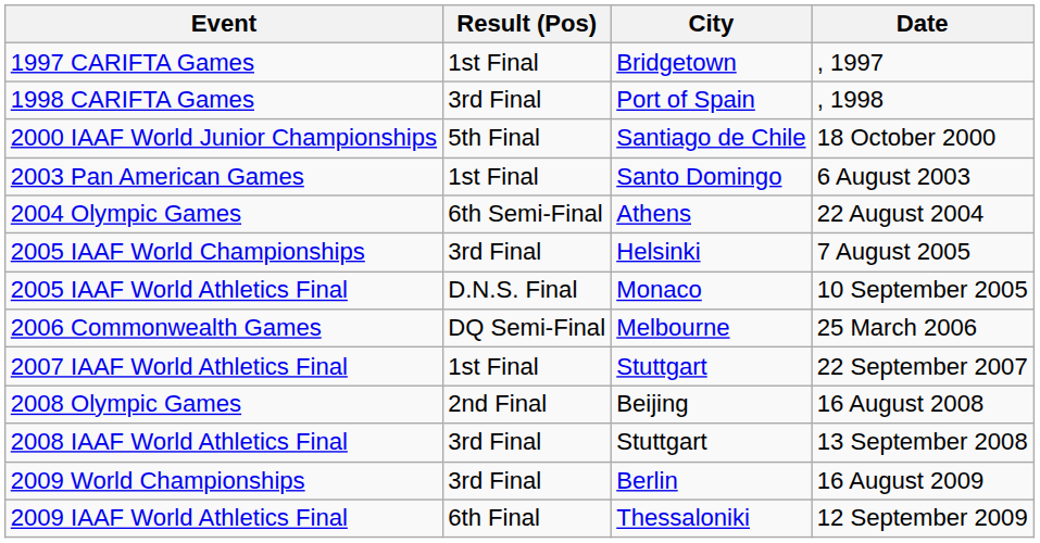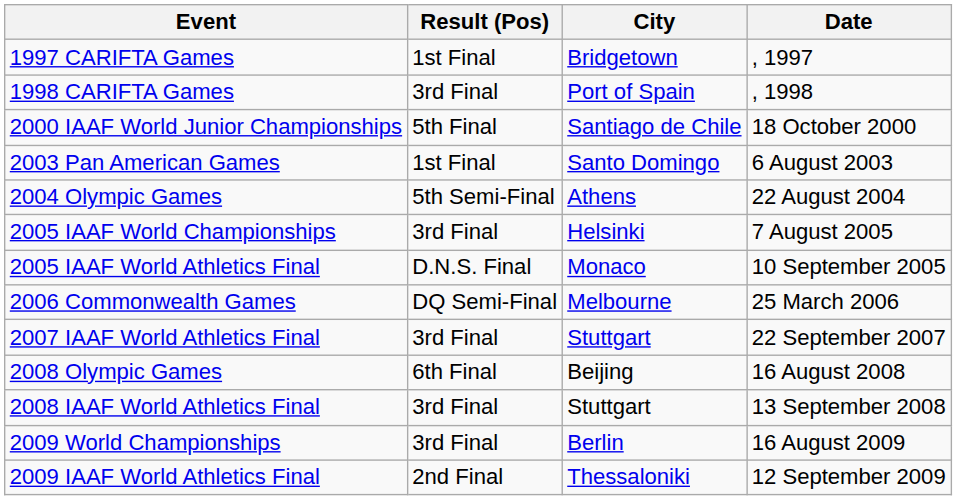 <table class="wikitable">
 <tr>
 <th>Event</th>
 <th>Result (Pos)</th>
 <th>City</th>
 <th>Date</th>
 </tr>
 <tr>
 <td><a href='#'>1997 CARIFTA Games</a></td>
 <td>1st Final</td>
 <td><a href='#'>Bridgetown</a></td>
 <td>, 1997</td>
 </tr>
 <tr>
 <td><a href='#'>1998 CARIFTA Games</a></td>
 <td>3rd Final</td>
 <td><a href='#'>Port of Spain</a></td>
 <td>, 1998</td>
 </tr>
 <tr>
 <td><a href='#'>2000 IAAF World Junior Championships</a></td>
 <td>5th Final</td>
 <td><a href='#'>Santiago de Chile</a></td>
 <td>18 October 2000</td>
 </tr>
 <tr>
 <td><a href='#'>2003 Pan American Games</a></td>
 <td>1st Final</td>
 <td><a href='#'>Santo Domingo</a></td>
 <td>6 August 2003</td>
 </tr>
 <tr>
 <td><a href='#'>2004 Olympic Games</a></td>
-<td>6th Semi-Final</td>
+<td>5th Semi-Final</td>
 <td><a href='#'>Athens</a></td>
 <td>22 August 2004</td>
 </tr>
 <tr>
 <td><a href='#'>2005 IAAF World Championships</a></td>
 <td>3rd Final</td>
 <td><a href='#'>Helsinki</a></td>
 <td>7 August 2005</td>
 </tr>
 <tr>
 <td><a href='#'>2005 IAAF World Athletics Final</a></td>
 <td>D.N.S. Final</td>
 <td><a href='#'>Monaco</a></td>
 <td>10 September 2005</td>
 </tr>
 <tr>
 <td><a href='#'>2006 Commonwealth Games</a></td>
 <td>DQ Semi-Final</td>
 <td><a href='#'>Melbourne</a></td>
 <td>25 March 2006</td>
 </tr>
 <tr>
 <td><a href='#'>2007 IAAF World Athletics Final</a></td>
-<td>1st Final</td>
+<td>3rd Final</td>
 <td><a href='#'>Stuttgart</a></td>
 <td>22 September 2007</td>
 </tr>
 <tr>
 <td><a href='#'>2008 Olympic Games</a></td>
-<td>2nd Final</td>
+<td>6th Final</td>
 <td>Beijing</td>
 <td>16 August 2008</td>
 </tr>
 <tr>
 <td><a href='#'>2008 IAAF World Athletics Final</a></td>
 <td>3rd Final</td>
 <td>Stuttgart</td>
 <td>13 September 2008</td>
 </tr>
 <tr>
 <td><a href='#'>2009 World Championships</a></td>
 <td>3rd Final</td>
 <td><a href='#'>Berlin</a></td>
 <td>16 August 2009</td>
 </tr>
 <tr>
 <td><a href='#'>2009 IAAF World Athletics Final</a></td>
-<td>6th Final</td>
+<td>2nd Final</td>
 <td><a href='#'>Thessaloniki</a></td>
 <td>12 September 2009</td>
 </tr>
 </table>
